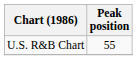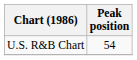 <table class="wikitable">
 <tr>
 <th align="center">Chart (1986)</th>
 <th align="center">Peak<br>position</th>
 </tr>
 <tr>
 <td align="left">U.S. R&B Chart</td>
-<td align="center">55</td>
+<td align="center">54</td>
 </tr>
 <tr>
 </tr>
 </table>
